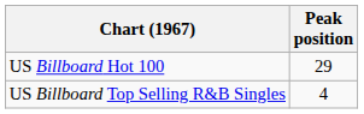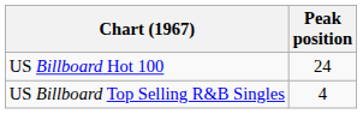 <table class="wikitable sortable">
 <tr>
 <th>Chart (1967)</th>
 <th>Peak<br>position</th>
 </tr>
 <tr>
 <td align="left">US <a href='#'><em>Billboard</em> Hot 100</a></td>
-<td align="center">29</td>
+<td align="center">24</td>
 </tr>
 <tr>
 <td align="left">US <em>Billboard</em> <a href='#'>Top Selling R&B Singles</a></td>
 <td align="center">4</td>
 </tr>
 </table>
